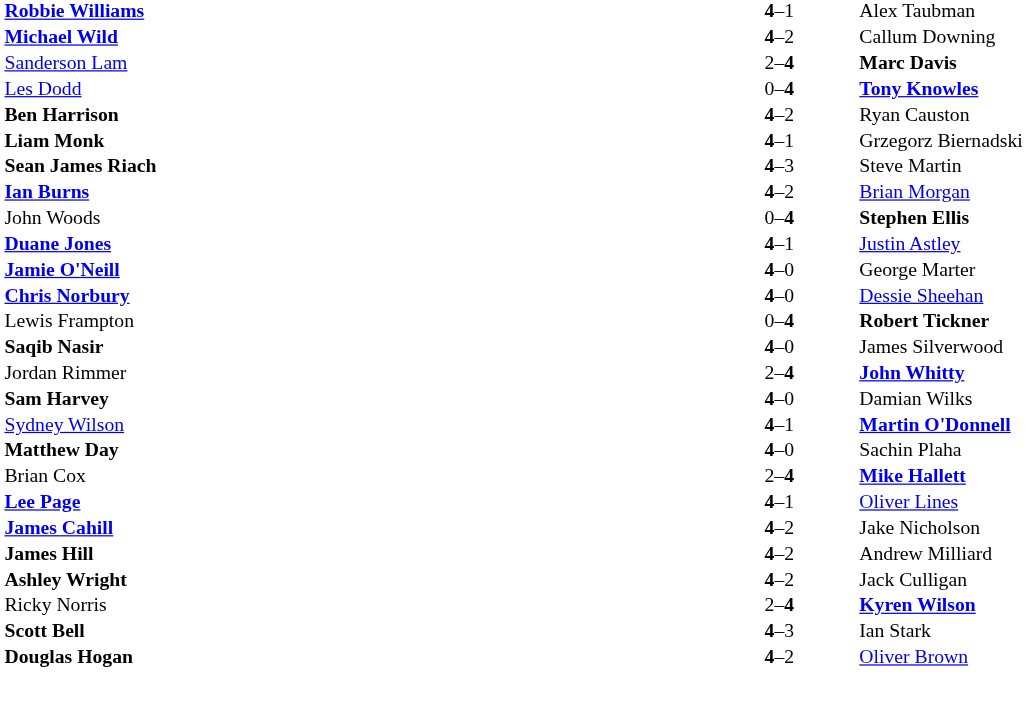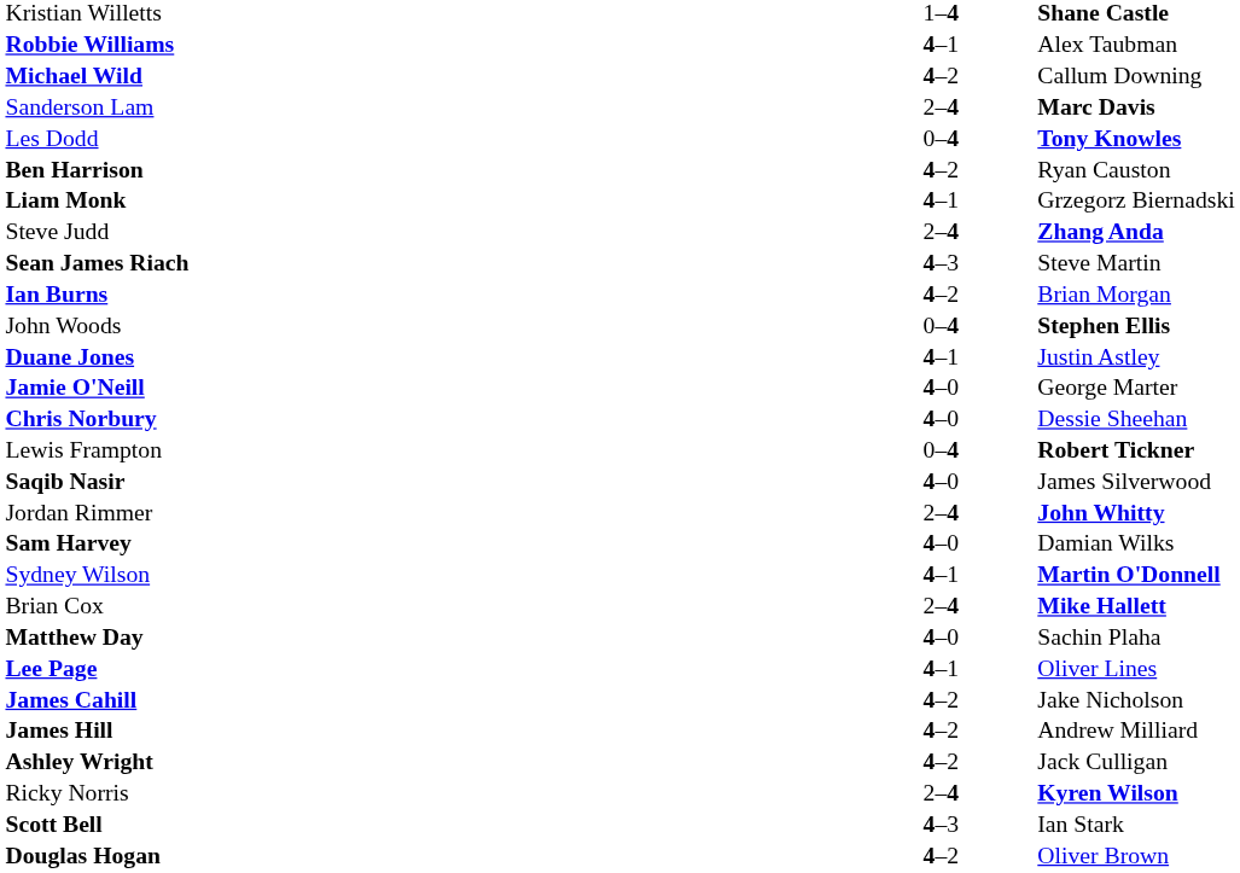 <table width="100%" cellspacing="1">
 <tr>
 <th width=45%></th>
 <th width=10%></th>
 <th width=45%></th>
+</tr>
+<tr>
+<td> Kristian Willetts</td>
+<td align="center">1–<strong>4</strong></td>
+<td> <strong>Shane Castle</strong></td>
 </tr>
 <tr>
 <td> <strong><a href='#'>Robbie Williams</a></strong></td>
 <td align="center"><strong>4</strong>–1</td>
 <td> Alex Taubman</td>
 </tr>
 <tr>
 <td> <strong><a href='#'>Michael Wild</a></strong></td>
 <td align="center"><strong>4</strong>–2</td>
 <td> Callum Downing</td>
 </tr>
 <tr>
 <td> <a href='#'>Sanderson Lam</a></td>
 <td align="center">2–<strong>4</strong></td>
 <td> <strong>Marc Davis</strong></td>
 </tr>
 <tr>
 <td> <a href='#'>Les Dodd</a></td>
 <td align="center">0–<strong>4</strong></td>
 <td> <strong><a href='#'>Tony Knowles</a></strong></td>
 </tr>
 <tr>
 <td> <strong>Ben Harrison</strong></td>
 <td align="center"><strong>4</strong>–2</td>
 <td> Ryan Causton</td>
 </tr>
 <tr>
 <td> <strong>Liam Monk</strong></td>
 <td align="center"><strong>4</strong>–1</td>
 <td> Grzegorz Biernadski</td>
+</tr>
+<tr>
+<td> Steve Judd</td>
+<td align="center">2–<strong>4</strong></td>
+<td> <strong><a href='#'>Zhang Anda</a></strong></td>
 </tr>
 <tr>
 <td> <strong>Sean James Riach</strong></td>
 <td align="center"><strong>4</strong>–3</td>
 <td> Steve Martin</td>
 </tr>
 <tr>
 <td> <strong><a href='#'>Ian Burns</a></strong></td>
 <td align="center"><strong>4</strong>–2</td>
 <td> <a href='#'>Brian Morgan</a></td>
 </tr>
 <tr>
 <td> John Woods</td>
 <td align="center">0–<strong>4</strong></td>
 <td> <strong>Stephen Ellis</strong></td>
 </tr>
 <tr>
 <td> <strong><a href='#'>Duane Jones</a></strong></td>
 <td align="center"><strong>4</strong>–1</td>
 <td> <a href='#'>Justin Astley</a></td>
 </tr>
 <tr>
 <td> <strong><a href='#'>Jamie O'Neill</a></strong></td>
 <td align="center"><strong>4</strong>–0</td>
 <td> George Marter</td>
 </tr>
 <tr>
 <td> <strong><a href='#'>Chris Norbury</a></strong></td>
 <td align="center"><strong>4</strong>–0</td>
 <td> <a href='#'>Dessie Sheehan</a></td>
 </tr>
 <tr>
 <td> Lewis Frampton</td>
 <td align="center">0–<strong>4</strong></td>
 <td> <strong>Robert Tickner</strong></td>
 </tr>
 <tr>
 <td> <strong>Saqib Nasir</strong></td>
 <td align="center"><strong>4</strong>–0</td>
 <td> James Silverwood</td>
 </tr>
 <tr>
 <td> Jordan Rimmer</td>
 <td align="center">2–<strong>4</strong></td>
 <td> <strong><a href='#'>John Whitty</a></strong></td>
 </tr>
 <tr>
 <td> <strong>Sam Harvey</strong></td>
 <td align="center"><strong>4</strong>–0</td>
 <td> Damian Wilks</td>
 </tr>
 <tr>
 <td> <a href='#'>Sydney Wilson</a></td>
 <td align="center"><strong>4</strong>–1</td>
 <td> <strong><a href='#'>Martin O'Donnell</a></strong></td>
 </tr>
 <tr>
+<td> Brian Cox</td>
+<td align="center">2–<strong>4</strong></td>
+<td> <strong><a href='#'>Mike Hallett</a></strong></td>
+</tr>
+<tr>
 <td> <strong>Matthew Day</strong></td>
 <td align="center"><strong>4</strong>–0</td>
 <td> Sachin Plaha</td>
-</tr>
-<tr>
-<td> Brian Cox</td>
-<td align="center">2–<strong>4</strong></td>
-<td> <strong><a href='#'>Mike Hallett</a></strong></td>
 </tr>
 <tr>
 <td> <strong><a href='#'>Lee Page</a></strong></td>
 <td align="center"><strong>4</strong>–1</td>
 <td> <a href='#'>Oliver Lines</a></td>
 </tr>
 <tr>
 <td> <strong><a href='#'>James Cahill</a></strong></td>
 <td align="center"><strong>4</strong>–2</td>
 <td> Jake Nicholson</td>
 </tr>
 <tr>
 <td> <strong>James Hill</strong></td>
 <td align="center"><strong>4</strong>–2</td>
 <td> Andrew Milliard</td>
 </tr>
 <tr>
 <td> <strong>Ashley Wright</strong></td>
 <td align="center"><strong>4</strong>–2</td>
 <td> Jack Culligan</td>
 </tr>
 <tr>
 <td> Ricky Norris</td>
 <td align="center">2–<strong>4</strong></td>
 <td> <strong><a href='#'>Kyren Wilson</a></strong></td>
 </tr>
 <tr>
 <td> <strong>Scott Bell</strong></td>
 <td align="center"><strong>4</strong>–3</td>
 <td> Ian Stark</td>
 </tr>
 <tr>
 <td> <strong>Douglas Hogan</strong></td>
 <td align="center"><strong>4</strong>–2</td>
 <td> <a href='#'>Oliver Brown</a></td>
 </tr>
 </table>
